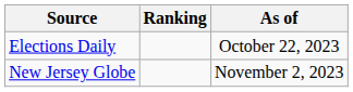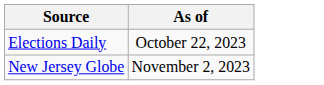 <table class="wikitable" style="text-align:center">
 <tr>
 <th>Source</th>
-<th>Ranking</th>
 <th>As of</th>
 </tr>
 <tr>
 <td align=left><a href='#'>Elections Daily</a></td>
-<td></td>
 <td>October 22, 2023</td>
 </tr>
 <tr>
 <td align=left><a href='#'>New Jersey Globe</a></td>
-<td></td>
 <td>November 2, 2023</td>
 </tr>
 </table>
